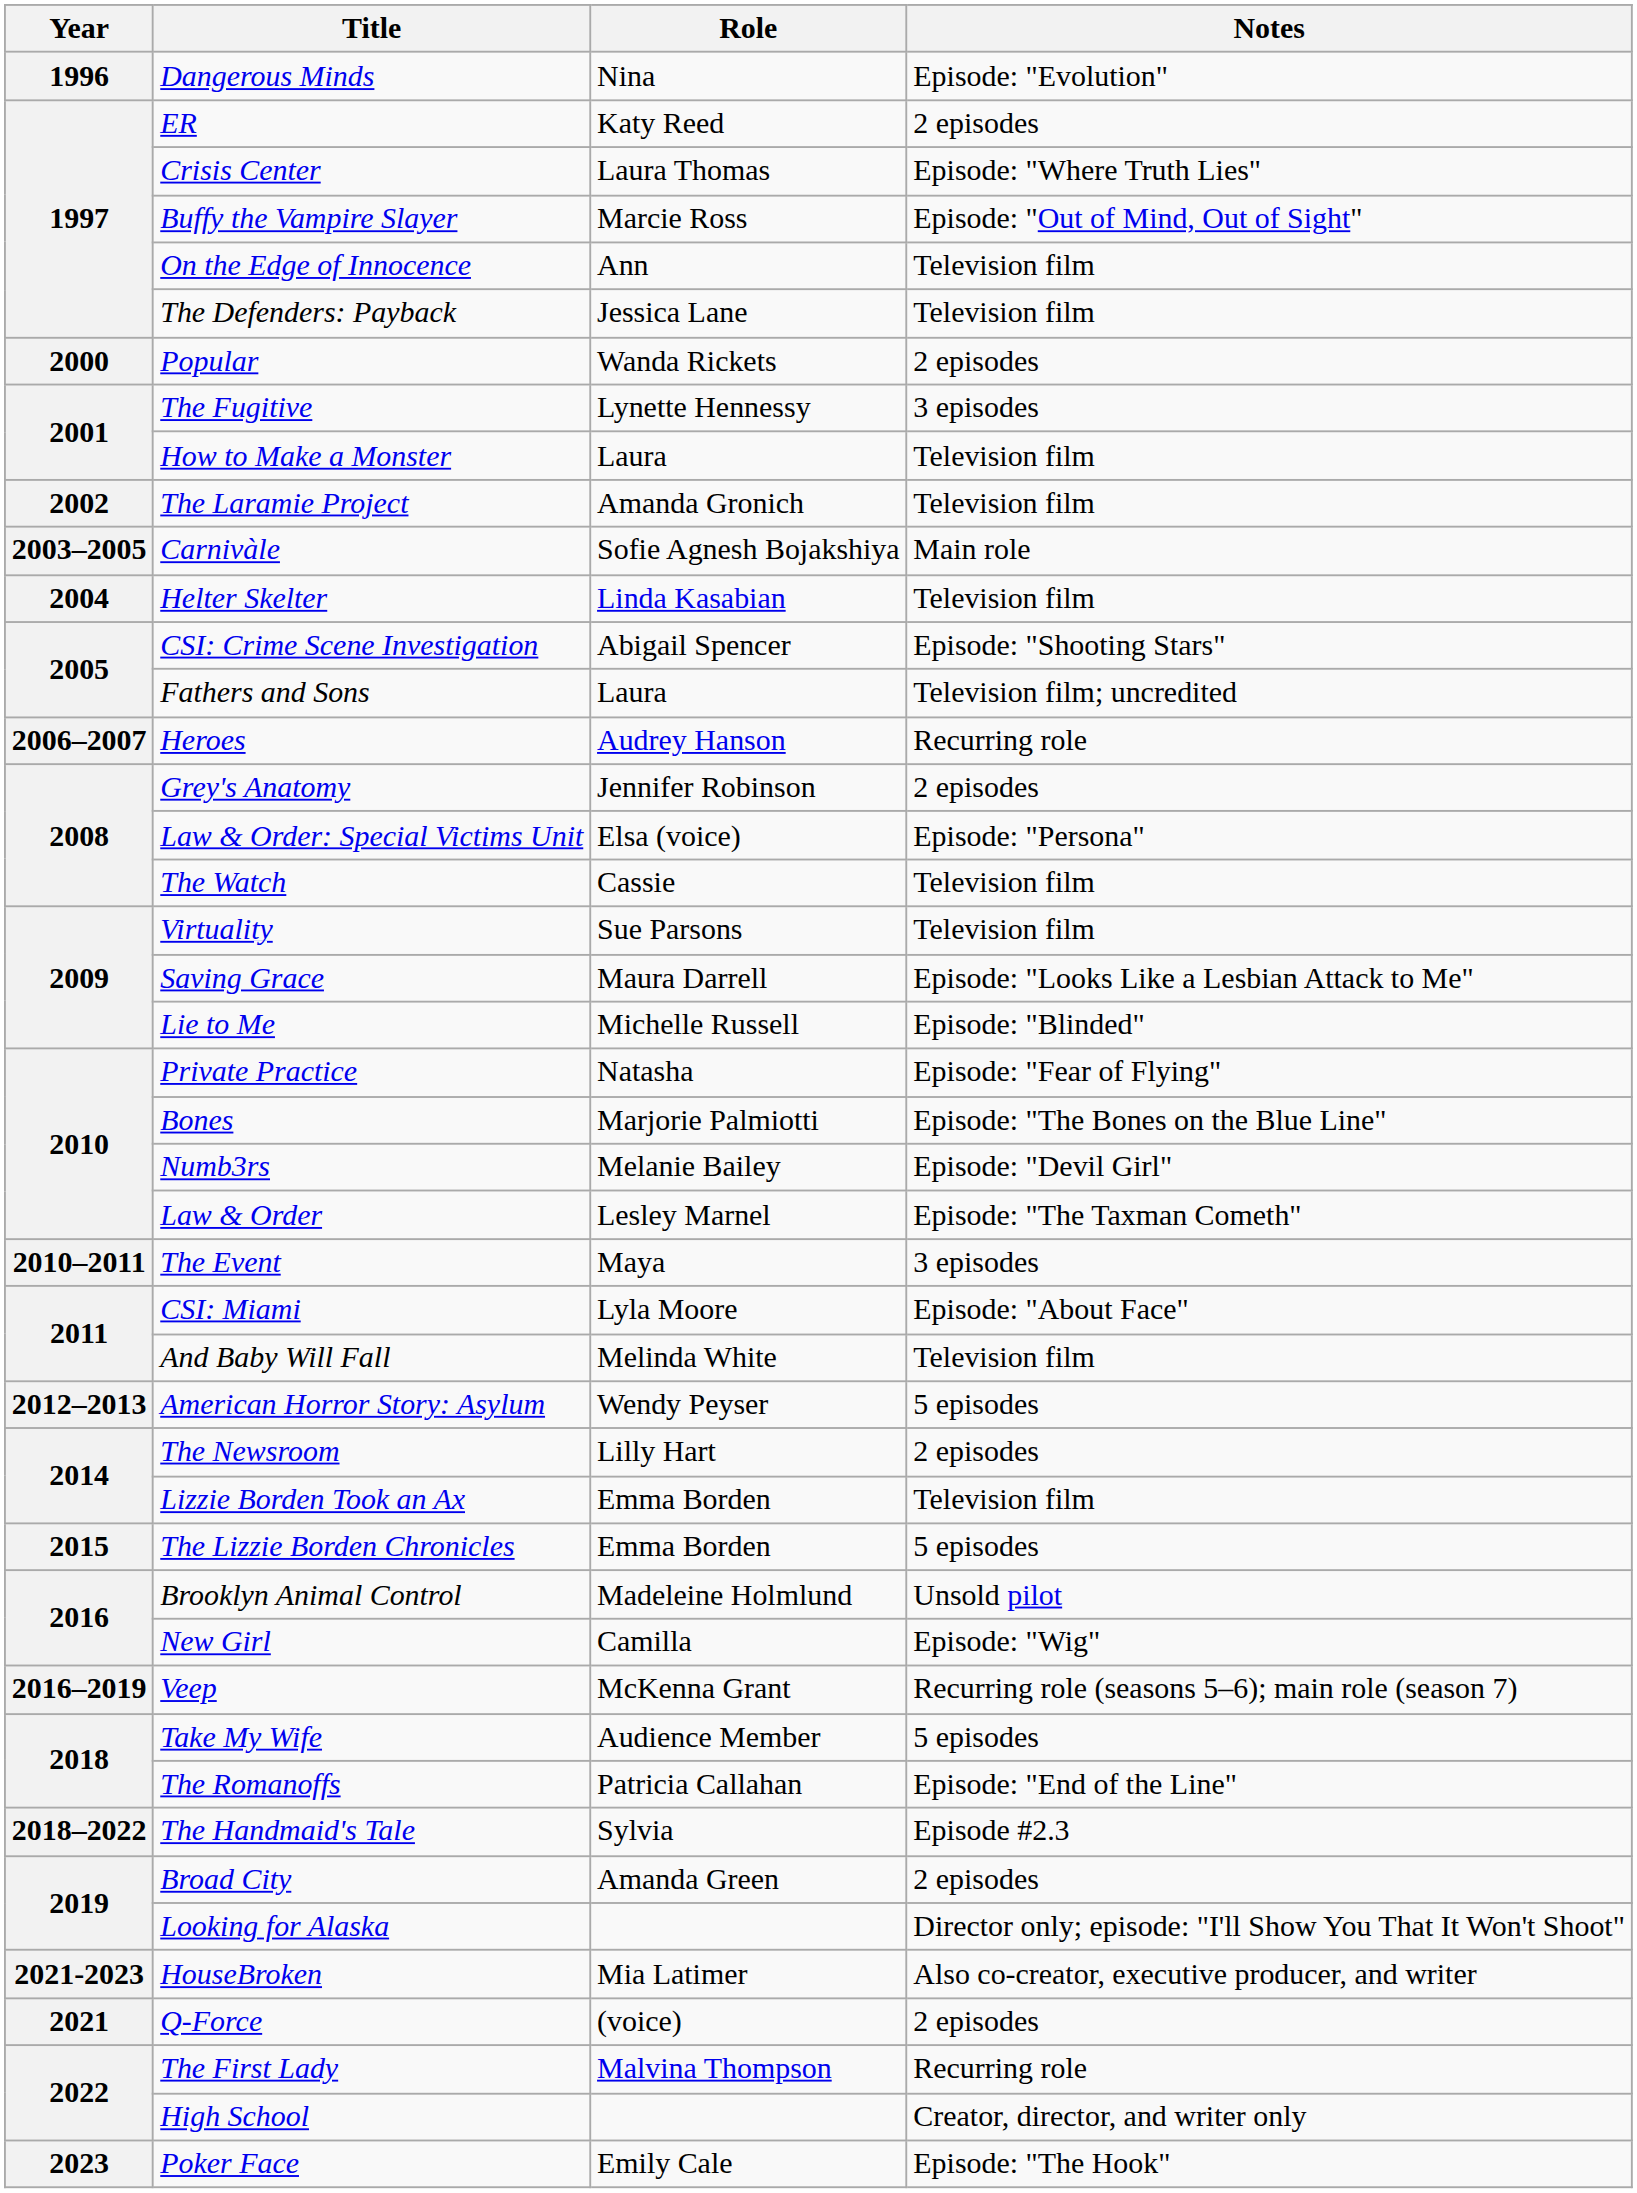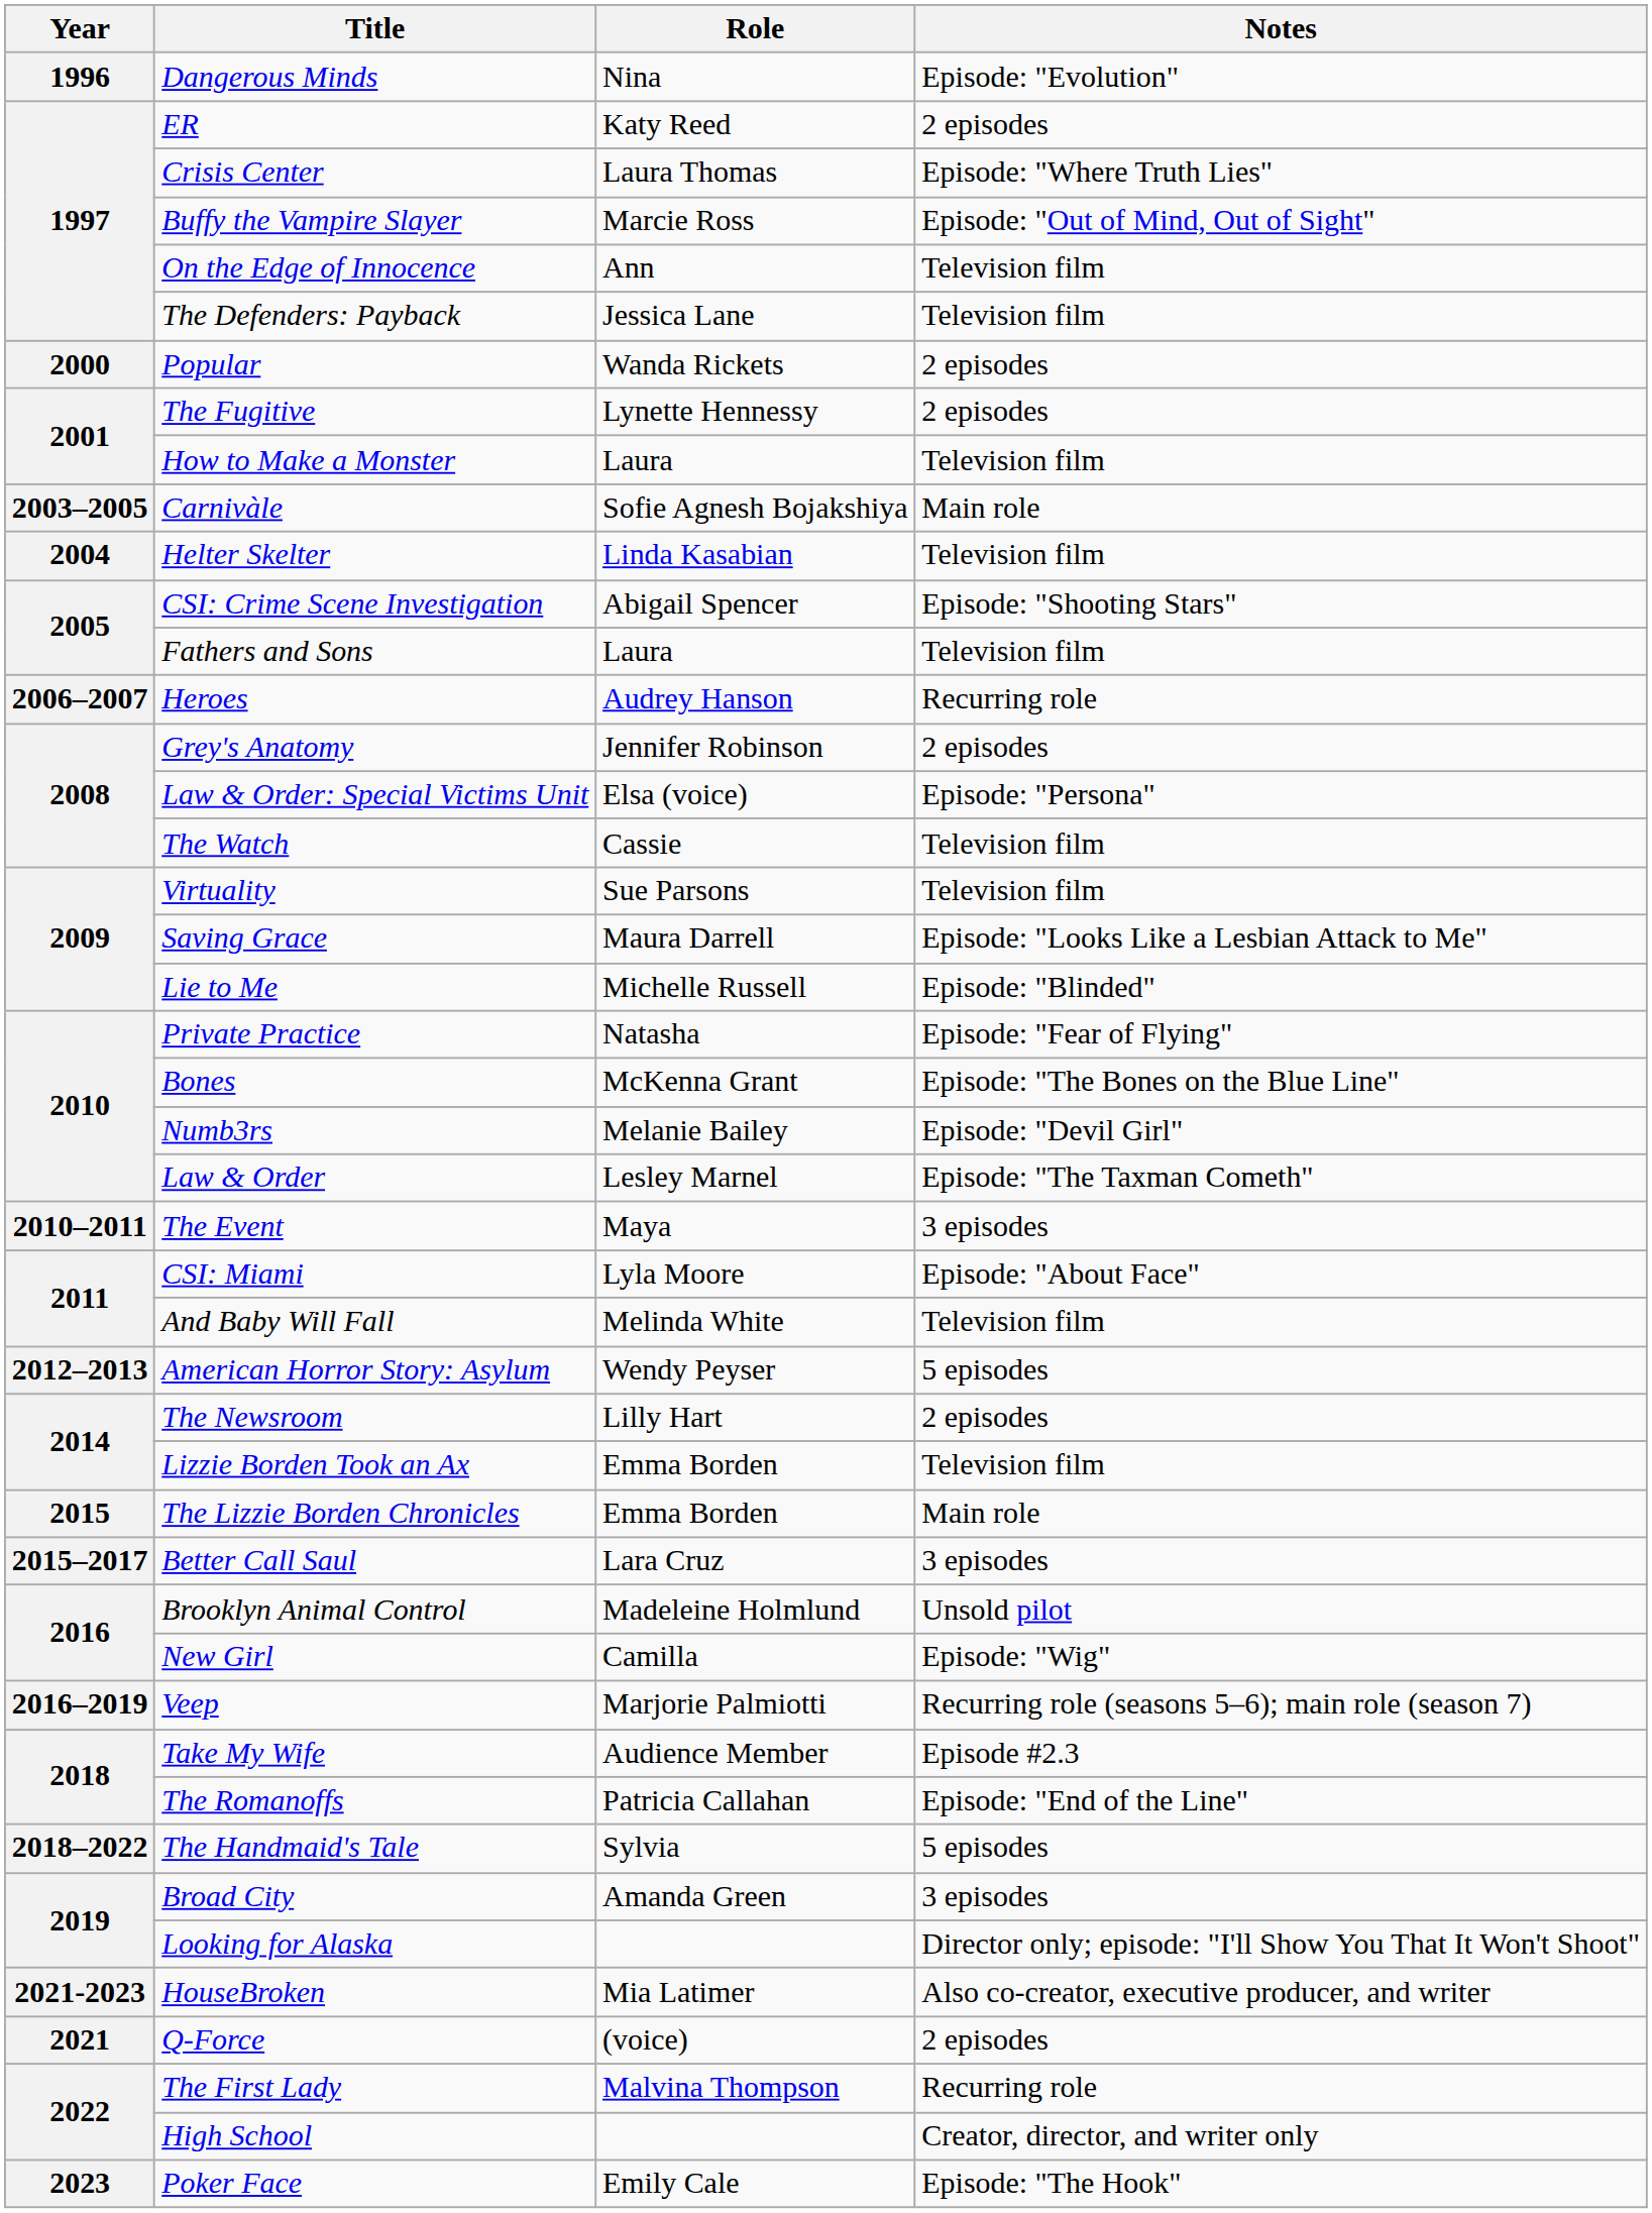 <table class="wikitable plainrowheaders sortable">
 <tr>
 <th scope="col">Year</th>
 <th scope="col">Title</th>
 <th scope="col">Role</th>
 <th scope="col" class="unsortable">Notes</th>
 </tr>
 <tr>
 <th scope="row">1996</th>
 <td><em><a href='#'>Dangerous Minds</a></em></td>
 <td>Nina</td>
 <td>Episode: "Evolution"</td>
 </tr>
 <tr>
 <th rowspan="5" scope="row">1997</th>
 <td><em><a href='#'>ER</a></em></td>
 <td>Katy Reed</td>
 <td>2 episodes</td>
 </tr>
 <tr>
 <td><em><a href='#'>Crisis Center</a></em></td>
 <td>Laura Thomas</td>
 <td>Episode: "Where Truth Lies"</td>
 </tr>
 <tr>
 <td><em><a href='#'>Buffy the Vampire Slayer</a></em></td>
 <td>Marcie Ross</td>
 <td>Episode: "<a href='#'>Out of Mind, Out of Sight</a>"</td>
 </tr>
 <tr>
 <td><em><a href='#'>On the Edge of Innocence</a></em></td>
 <td>Ann</td>
 <td>Television film</td>
 </tr>
 <tr>
 <td data-sort-value="Defenders: Payback, The"><em>The Defenders: Payback</em></td>
 <td>Jessica Lane</td>
 <td>Television film</td>
 </tr>
 <tr>
 <th scope="row">2000</th>
 <td><em><a href='#'>Popular</a></em></td>
 <td>Wanda Rickets</td>
 <td>2 episodes</td>
 </tr>
 <tr>
 <th rowspan="2" scope="row">2001</th>
 <td data-sort-value="Fugitive, The"><em><a href='#'>The Fugitive</a></em></td>
 <td>Lynette Hennessy</td>
-<td>3 episodes</td>
+<td>2 episodes</td>
 </tr>
 <tr>
 <td><em><a href='#'>How to Make a Monster</a></em></td>
 <td>Laura</td>
-<td>Television film</td>
-</tr>
-<tr>
-<th scope="row">2002</th>
-<td data-sort-value="Laramie Project, The"><em><a href='#'>The Laramie Project</a></em></td>
-<td>Amanda Gronich</td>
 <td>Television film</td>
 </tr>
 <tr>
 <th scope="row">2003–2005</th>
 <td><em><a href='#'>Carnivàle</a></em></td>
 <td>Sofie Agnesh Bojakshiya</td>
 <td>Main role</td>
 </tr>
 <tr>
 <th scope="row">2004</th>
 <td><em><a href='#'>Helter Skelter</a></em></td>
 <td><a href='#'>Linda Kasabian</a></td>
 <td>Television film</td>
 </tr>
 <tr>
 <th rowspan="2" scope="row">2005</th>
 <td><em><a href='#'>CSI: Crime Scene Investigation</a></em></td>
 <td>Abigail Spencer</td>
 <td>Episode: "Shooting Stars"</td>
 </tr>
 <tr>
 <td><em>Fathers and Sons</em></td>
 <td>Laura</td>
-<td>Television film; uncredited</td>
+<td>Television film</td>
 </tr>
 <tr>
 <th scope="row">2006–2007</th>
 <td><em><a href='#'>Heroes</a></em></td>
 <td><a href='#'>Audrey Hanson</a></td>
 <td>Recurring role</td>
 </tr>
 <tr>
 <th rowspan="3" scope="row">2008</th>
 <td><em><a href='#'>Grey's Anatomy</a></em></td>
 <td>Jennifer Robinson</td>
 <td>2 episodes</td>
 </tr>
 <tr>
 <td><em><a href='#'>Law & Order: Special Victims Unit</a></em></td>
 <td>Elsa (voice)</td>
 <td>Episode: "Persona"</td>
 </tr>
 <tr>
 <td data-sort-value="Watch, The"><em><a href='#'>The Watch</a></em></td>
 <td>Cassie</td>
 <td>Television film</td>
 </tr>
 <tr>
 <th rowspan="3" scope="row">2009</th>
 <td><em><a href='#'>Virtuality</a></em></td>
 <td>Sue Parsons</td>
 <td>Television film</td>
 </tr>
 <tr>
 <td><em><a href='#'>Saving Grace</a></em></td>
 <td>Maura Darrell</td>
 <td>Episode: "Looks Like a Lesbian Attack to Me"</td>
 </tr>
 <tr>
 <td><em><a href='#'>Lie to Me</a></em></td>
 <td>Michelle Russell</td>
 <td>Episode: "Blinded"</td>
 </tr>
 <tr>
 <th rowspan="4" scope="row">2010</th>
 <td><em><a href='#'>Private Practice</a></em></td>
 <td>Natasha</td>
 <td>Episode: "Fear of Flying"</td>
 </tr>
 <tr>
 <td><em><a href='#'>Bones</a></em></td>
-<td>Marjorie Palmiotti</td>
+<td>McKenna Grant</td>
 <td>Episode: "The Bones on the Blue Line"</td>
 </tr>
 <tr>
 <td><em><a href='#'>Numb3rs</a></em></td>
 <td>Melanie Bailey</td>
 <td>Episode: "Devil Girl"</td>
 </tr>
 <tr>
 <td><em><a href='#'>Law & Order</a></em></td>
 <td>Lesley Marnel</td>
 <td>Episode: "The Taxman Cometh"</td>
 </tr>
 <tr>
 <th scope="row">2010–2011</th>
 <td data-sort-value="Event, The"><em><a href='#'>The Event</a></em></td>
 <td>Maya</td>
 <td>3 episodes</td>
 </tr>
 <tr>
 <th rowspan="2" scope="row">2011</th>
 <td><em><a href='#'>CSI: Miami</a></em></td>
 <td>Lyla Moore</td>
 <td>Episode: "About Face"</td>
 </tr>
 <tr>
 <td><em>And Baby Will Fall</em></td>
 <td>Melinda White</td>
 <td>Television film</td>
 </tr>
 <tr>
 <th scope="row">2012–2013</th>
 <td><em><a href='#'>American Horror Story: Asylum</a></em></td>
 <td>Wendy Peyser</td>
 <td>5 episodes</td>
 </tr>
 <tr>
 <th rowspan="2" scope="row">2014</th>
 <td data-sort-value="Newsroom, The"><em><a href='#'>The Newsroom</a></em></td>
 <td>Lilly Hart</td>
 <td>2 episodes</td>
 </tr>
 <tr>
 <td><em><a href='#'>Lizzie Borden Took an Ax</a></em></td>
 <td>Emma Borden</td>
 <td>Television film</td>
 </tr>
 <tr>
 <th scope="row">2015</th>
 <td data-sort-value="Lizzie Borden Chronicles, The"><em><a href='#'>The Lizzie Borden Chronicles</a></em></td>
 <td>Emma Borden</td>
-<td>5 episodes</td>
+<td>Main role</td>
+</tr>
+<tr>
+<th scope="row">2015–2017</th>
+<td><em><a href='#'>Better Call Saul</a></em></td>
+<td>Lara Cruz</td>
+<td>3 episodes</td>
 </tr>
 <tr>
 <th rowspan="2" scope="row">2016</th>
 <td><em>Brooklyn Animal Control</em></td>
 <td>Madeleine Holmlund</td>
 <td>Unsold <a href='#'>pilot</a></td>
 </tr>
 <tr>
 <td><em><a href='#'>New Girl</a></em></td>
 <td>Camilla</td>
 <td>Episode: "Wig"</td>
 </tr>
 <tr>
 <th scope="row">2016–2019</th>
 <td><em><a href='#'>Veep</a></em></td>
-<td>McKenna Grant</td>
+<td>Marjorie Palmiotti</td>
 <td>Recurring role (seasons 5–6); main role (season 7)</td>
 </tr>
 <tr>
 <th rowspan="2" scope="row">2018</th>
 <td><em><a href='#'>Take My Wife</a></em></td>
 <td>Audience Member</td>
-<td>5 episodes</td>
+<td>Episode #2.3</td>
 </tr>
 <tr>
 <td data-sort-value="Romanoffs, The"><em><a href='#'>The Romanoffs</a></em></td>
 <td>Patricia Callahan</td>
 <td>Episode: "End of the Line"</td>
 </tr>
 <tr>
 <th scope="row">2018–2022</th>
 <td data-sort-value="Handmaid's Tale, The"><em><a href='#'>The Handmaid's Tale</a></em></td>
 <td>Sylvia</td>
-<td>Episode #2.3</td>
+<td>5 episodes</td>
 </tr>
 <tr>
 <th rowspan="2" scope="row">2019</th>
 <td><em><a href='#'>Broad City</a></em></td>
 <td>Amanda Green</td>
-<td>2 episodes</td>
+<td>3 episodes</td>
 </tr>
 <tr>
 <td><em><a href='#'>Looking for Alaska</a></em></td>
 <td></td>
 <td>Director only; episode: "I'll Show You That It Won't Shoot"</td>
 </tr>
 <tr>
 <th scope="row">2021-2023</th>
 <td><em><a href='#'>HouseBroken</a></em></td>
 <td>Mia Latimer</td>
 <td>Also co-creator, executive producer, and writer</td>
 </tr>
 <tr>
 <th scope="row">2021</th>
 <td><em><a href='#'>Q-Force</a></em></td>
 <td>(voice)</td>
 <td>2 episodes</td>
 </tr>
 <tr>
 <th rowspan="2" scope="row">2022</th>
 <td data-sort-value="First Lady, The"><em><a href='#'>The First Lady</a></em></td>
 <td><a href='#'>Malvina Thompson</a></td>
 <td>Recurring role</td>
 </tr>
 <tr>
 <td><em><a href='#'>High School</a></em></td>
 <td></td>
 <td>Creator, director, and writer only</td>
 </tr>
 <tr>
 <th scope="row">2023</th>
 <td><em><a href='#'>Poker Face</a></em></td>
 <td>Emily Cale</td>
 <td>Episode: "The Hook"</td>
 </tr>
 </table>
